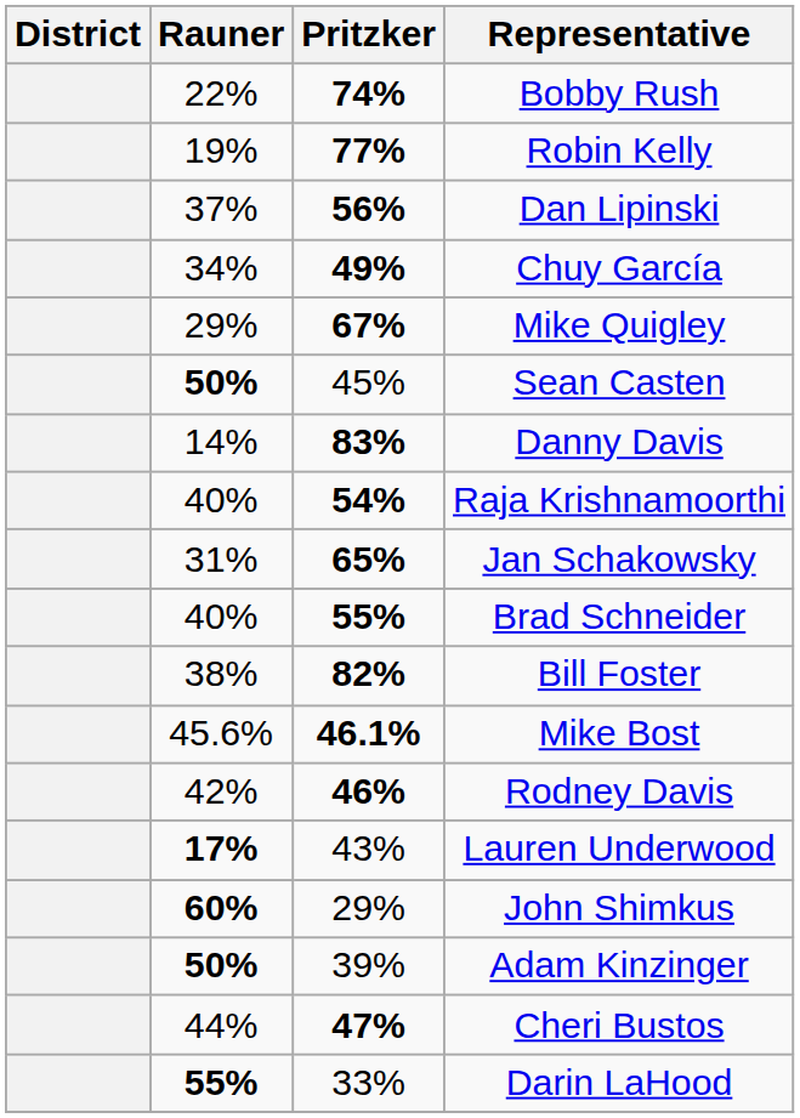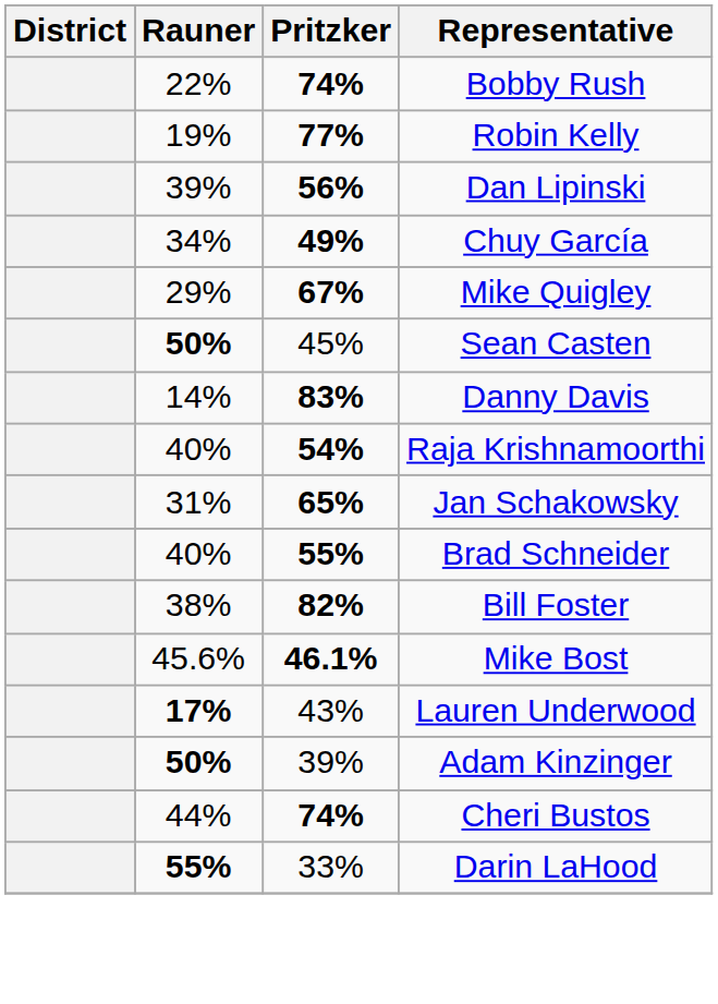 <table class=wikitable>
 <tr>
 <th>District</th>
 <th>Rauner</th>
 <th>Pritzker</th>
 <th>Representative</th>
 </tr>
 <tr align=center>
 <th></th>
 <td>22%</td>
 <td><strong>74%</strong></td>
 <td><a href='#'>Bobby Rush</a></td>
 </tr>
 <tr align=center>
 <th></th>
 <td>19%</td>
 <td><strong>77%</strong></td>
 <td><a href='#'>Robin Kelly</a></td>
 </tr>
 <tr align=center>
 <th></th>
-<td>37%</td>
+<td>39%</td>
 <td><strong>56%</strong></td>
 <td><a href='#'>Dan Lipinski</a></td>
 </tr>
 <tr align=center>
 <th></th>
 <td>34%</td>
 <td><strong>49%</strong></td>
 <td><a href='#'>Chuy García</a></td>
 </tr>
 <tr align=center>
 <th></th>
 <td>29%</td>
 <td><strong>67%</strong></td>
 <td><a href='#'>Mike Quigley</a></td>
 </tr>
 <tr align=center>
 <th></th>
 <td><strong>50%</strong></td>
 <td>45%</td>
 <td><a href='#'>Sean Casten</a></td>
 </tr>
 <tr align=center>
 <th></th>
 <td>14%</td>
 <td><strong>83%</strong></td>
 <td><a href='#'>Danny Davis</a></td>
 </tr>
 <tr align=center>
 <th></th>
 <td>40%</td>
 <td><strong>54%</strong></td>
 <td><a href='#'>Raja Krishnamoorthi</a></td>
 </tr>
 <tr align=center>
 <th></th>
 <td>31%</td>
 <td><strong>65%</strong></td>
 <td><a href='#'>Jan Schakowsky</a></td>
 </tr>
 <tr align=center>
 <th></th>
 <td>40%</td>
 <td><strong>55%</strong></td>
 <td><a href='#'>Brad Schneider</a></td>
 </tr>
 <tr align=center>
 <th></th>
 <td>38%</td>
 <td><strong>82%</strong></td>
 <td><a href='#'>Bill Foster</a></td>
 </tr>
 <tr align=center>
 <th></th>
 <td>45.6%</td>
 <td><strong>46.1%</strong></td>
 <td><a href='#'>Mike Bost</a></td>
 </tr>
 <tr align=center>
 <th></th>
-<td>42%</td>
-<td><strong>46%</strong></td>
-<td><a href='#'>Rodney Davis</a></td>
-</tr>
-<tr align=center>
-<th></th>
 <td><strong>17%</strong></td>
 <td>43%</td>
 <td><a href='#'>Lauren Underwood</a></td>
-</tr>
-<tr align=center>
-<th></th>
-<td><strong>60%</strong></td>
-<td>29%</td>
-<td><a href='#'>John Shimkus</a></td>
 </tr>
 <tr align=center>
 <th></th>
 <td><strong>50%</strong></td>
 <td>39%</td>
 <td><a href='#'>Adam Kinzinger</a></td>
 </tr>
 <tr align=center>
 <th></th>
 <td>44%</td>
-<td><strong>47%</strong></td>
+<td><strong>74%</strong></td>
 <td><a href='#'>Cheri Bustos</a></td>
 </tr>
 <tr align=center>
 <th></th>
 <td><strong>55%</strong></td>
 <td>33%</td>
 <td><a href='#'>Darin LaHood</a></td>
 </tr>
 <tr align=center>
 </tr>
 </table>
